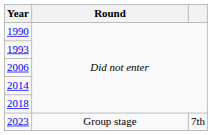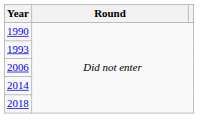 <table class="wikitable" style="text-align: center; font-size:90%">
 <tr>
 <th>Year</th>
 <th style="width:200px">Round</th>
 <th></th>
 </tr>
 <tr>
 <td><a href='#'>1990</a></td>
 <td colspan="2" rowspan="5"><em>Did not enter</em></td>
 </tr>
 <tr>
 <td><a href='#'>1993</a></td>
 </tr>
 <tr>
 <td><a href='#'>2006</a></td>
 </tr>
 <tr>
 <td><a href='#'>2014</a></td>
 </tr>
 <tr>
 <td><a href='#'>2018</a></td>
 </tr>
-<tr>
-<td><a href='#'>2023</a></td>
-<td>Group stage</td>
-<td>7th</td>
-</tr>
 </table>
